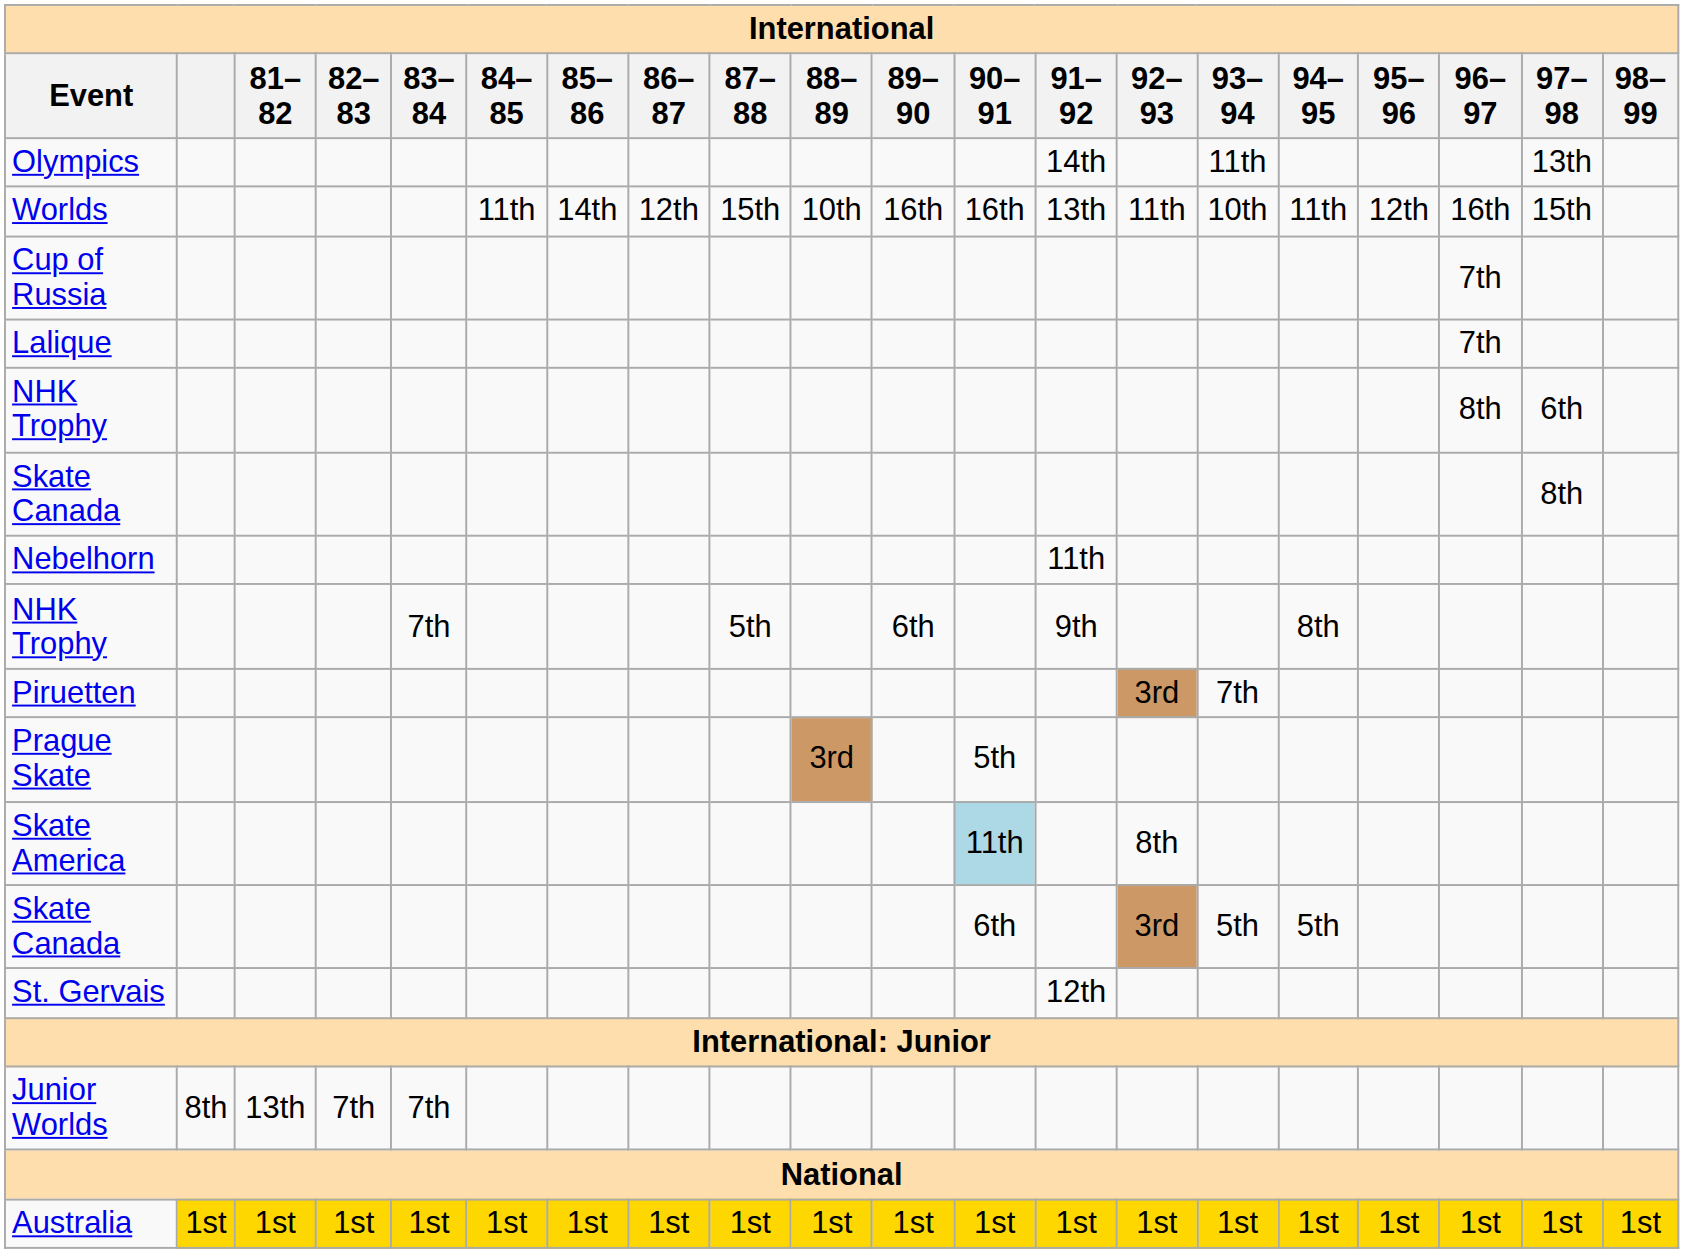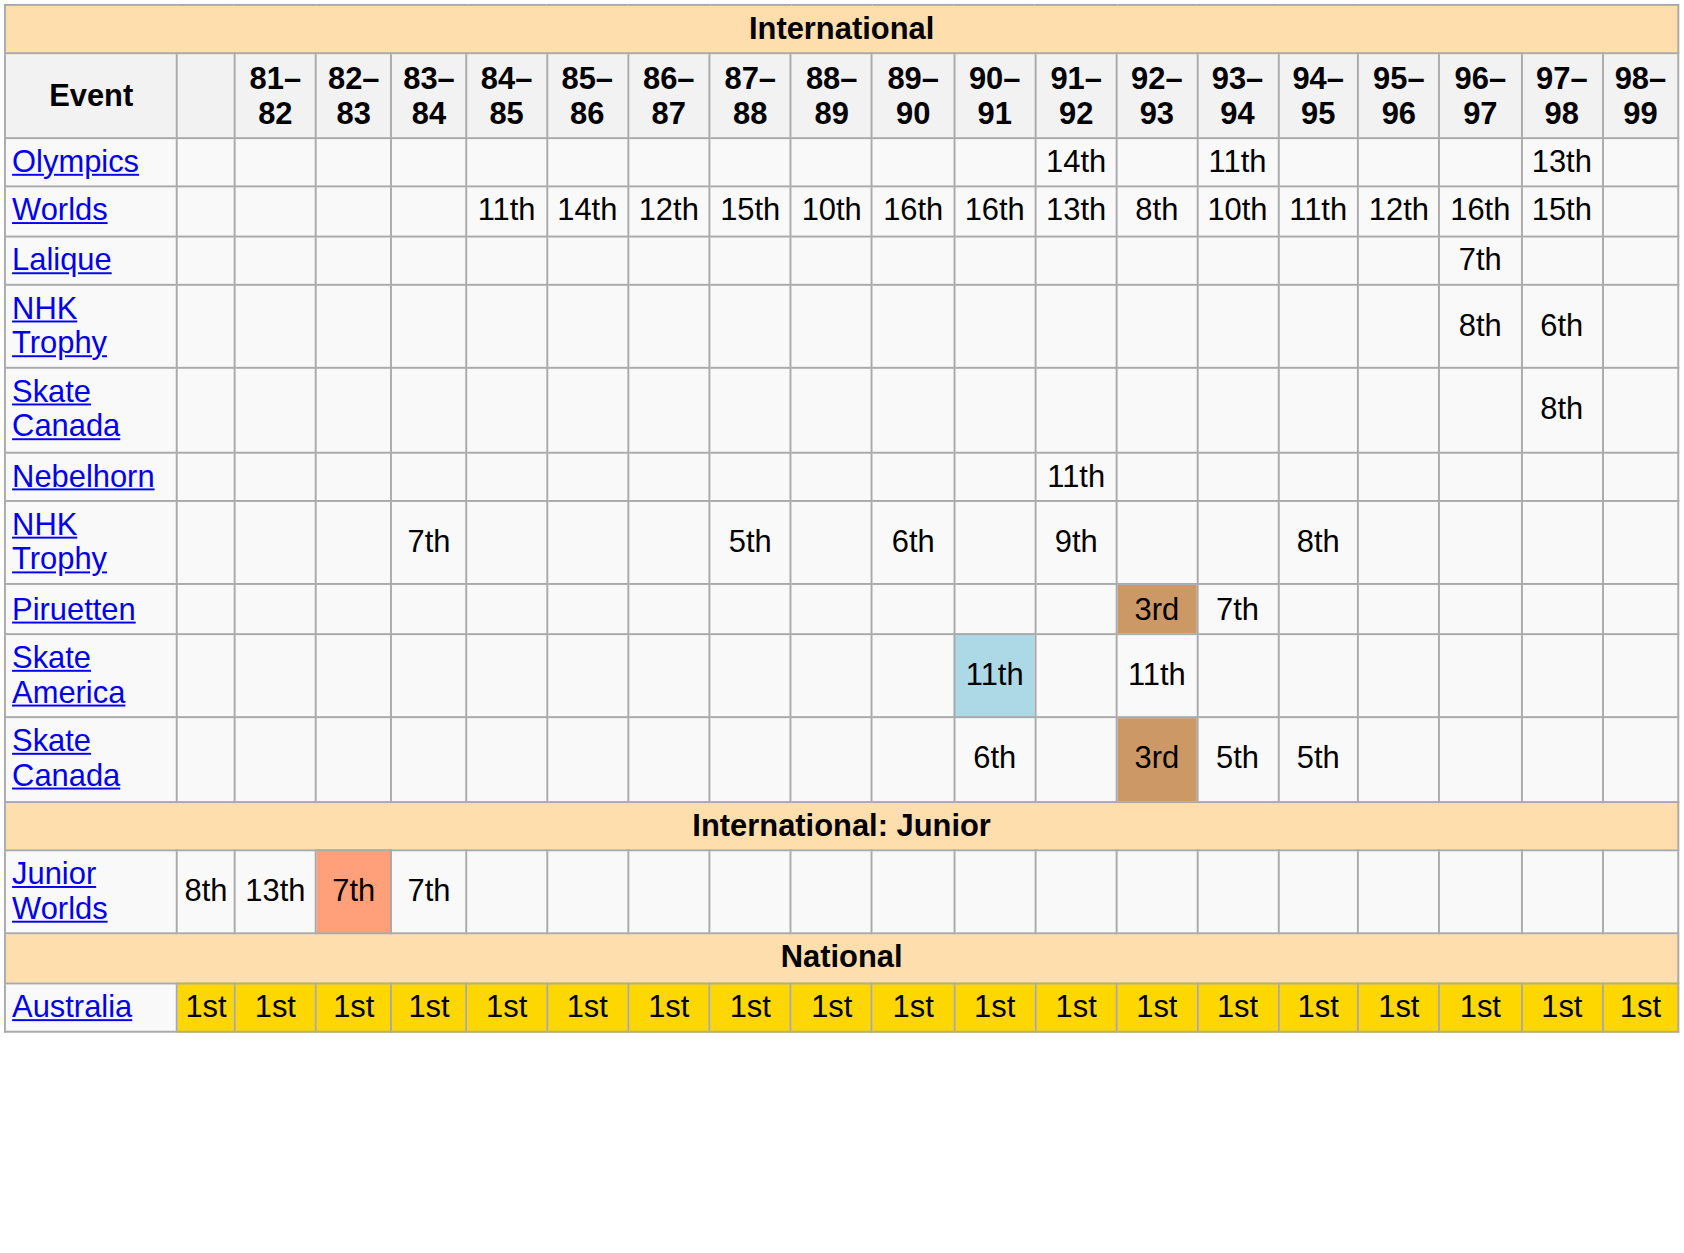 <table class="wikitable" style="text-align:center">
 <tr>
 <th style="background-color: #ffdead; " colspan=20 align=center>International</th>
 </tr>
 <tr>
 <th>Event</th>
 <th></th>
 <th>81–82</th>
 <th>82–83</th>
 <th>83–84</th>
 <th>84–85</th>
 <th>85–86</th>
 <th>86–87</th>
 <th>87–88</th>
 <th>88–89</th>
 <th>89–90</th>
 <th>90–91</th>
 <th>91–92</th>
 <th>92–93</th>
 <th>93–94</th>
 <th>94–95</th>
 <th>95–96</th>
 <th>96–97</th>
 <th>97–98</th>
 <th>98–99</th>
 </tr>
 <tr>
 <td align=left><a href='#'>Olympics</a></td>
 <td></td>
 <td></td>
 <td></td>
 <td></td>
 <td></td>
 <td></td>
 <td></td>
 <td></td>
 <td></td>
 <td></td>
 <td></td>
 <td>14th</td>
 <td></td>
 <td>11th</td>
 <td></td>
 <td></td>
 <td></td>
 <td>13th</td>
 <td></td>
 </tr>
 <tr>
 <td align=left><a href='#'>Worlds</a></td>
 <td></td>
 <td></td>
 <td></td>
 <td></td>
 <td>11th</td>
 <td>14th</td>
 <td>12th</td>
 <td>15th</td>
 <td>10th</td>
 <td>16th</td>
 <td>16th</td>
 <td>13th</td>
-<td>11th</td>
+<td>8th</td>
 <td>10th</td>
 <td>11th</td>
 <td>12th</td>
 <td>16th</td>
 <td>15th</td>
-<td></td>
-</tr>
-<tr>
-<td align=left> <a href='#'>Cup of Russia</a></td>
-<td></td>
-<td></td>
-<td></td>
-<td></td>
-<td></td>
-<td></td>
-<td></td>
-<td></td>
-<td></td>
-<td></td>
-<td></td>
-<td></td>
-<td></td>
-<td></td>
-<td></td>
-<td></td>
-<td>7th</td>
-<td></td>
 <td></td>
 </tr>
 <tr>
 <td align=left> <a href='#'>Lalique</a></td>
 <td></td>
 <td></td>
 <td></td>
 <td></td>
 <td></td>
 <td></td>
 <td></td>
 <td></td>
 <td></td>
 <td></td>
 <td></td>
 <td></td>
 <td></td>
 <td></td>
 <td></td>
 <td></td>
 <td>7th</td>
 <td></td>
 <td></td>
 </tr>
 <tr>
 <td align=left> <a href='#'>NHK Trophy</a></td>
 <td></td>
 <td></td>
 <td></td>
 <td></td>
 <td></td>
 <td></td>
 <td></td>
 <td></td>
 <td></td>
 <td></td>
 <td></td>
 <td></td>
 <td></td>
 <td></td>
 <td></td>
 <td></td>
 <td>8th</td>
 <td>6th</td>
 <td></td>
 </tr>
 <tr>
 <td align=left> <a href='#'>Skate Canada</a></td>
 <td></td>
 <td></td>
 <td></td>
 <td></td>
 <td></td>
 <td></td>
 <td></td>
 <td></td>
 <td></td>
 <td></td>
 <td></td>
 <td></td>
 <td></td>
 <td></td>
 <td></td>
 <td></td>
 <td></td>
 <td>8th</td>
 <td></td>
 </tr>
 <tr>
 <td align=left><a href='#'>Nebelhorn</a></td>
 <td></td>
 <td></td>
 <td></td>
 <td></td>
 <td></td>
 <td></td>
 <td></td>
 <td></td>
 <td></td>
 <td></td>
 <td></td>
 <td>11th</td>
 <td></td>
 <td></td>
 <td></td>
 <td></td>
 <td></td>
 <td></td>
 <td></td>
 </tr>
 <tr>
 <td align=left><a href='#'>NHK Trophy</a></td>
 <td></td>
 <td></td>
 <td></td>
 <td>7th</td>
 <td></td>
 <td></td>
 <td></td>
 <td>5th</td>
 <td></td>
 <td>6th</td>
 <td></td>
 <td>9th</td>
 <td></td>
 <td></td>
 <td>8th</td>
 <td></td>
 <td></td>
 <td></td>
 <td></td>
 </tr>
 <tr>
 <td align=left><a href='#'>Piruetten</a></td>
 <td></td>
 <td></td>
 <td></td>
 <td></td>
 <td></td>
 <td></td>
 <td></td>
 <td></td>
 <td></td>
 <td></td>
 <td></td>
 <td></td>
 <td bgcolor=cc9966>3rd</td>
 <td>7th</td>
 <td></td>
 <td></td>
 <td></td>
 <td></td>
 <td></td>
 </tr>
 <tr>
-<td align=left><a href='#'>Prague Skate</a></td>
-<td></td>
-<td></td>
-<td></td>
-<td></td>
-<td></td>
-<td></td>
-<td></td>
-<td></td>
-<td bgcolor=cc9966>3rd</td>
-<td></td>
-<td>5th</td>
-<td></td>
-<td></td>
-<td></td>
-<td></td>
-<td></td>
-<td></td>
-<td></td>
-<td></td>
-</tr>
-<tr>
 <td align=left><a href='#'>Skate America</a></td>
 <td></td>
 <td></td>
 <td></td>
 <td></td>
 <td></td>
 <td></td>
 <td></td>
 <td></td>
 <td></td>
 <td></td>
 <td style="background: lightblue;">11th</td>
 <td></td>
-<td>8th</td>
+<td>11th</td>
 <td></td>
 <td></td>
 <td></td>
 <td></td>
 <td></td>
 <td></td>
 </tr>
 <tr>
 <td align=left><a href='#'>Skate Canada</a></td>
 <td></td>
 <td></td>
 <td></td>
 <td></td>
 <td></td>
 <td></td>
 <td></td>
 <td></td>
 <td></td>
 <td></td>
 <td>6th</td>
 <td></td>
 <td bgcolor=cc9966>3rd</td>
 <td>5th</td>
 <td>5th</td>
 <td></td>
 <td></td>
 <td></td>
 <td></td>
 </tr>
 <tr>
-<td align=left><a href='#'>St. Gervais</a></td>
-<td></td>
-<td></td>
-<td></td>
-<td></td>
-<td></td>
-<td></td>
-<td></td>
-<td></td>
-<td></td>
-<td></td>
-<td></td>
-<td>12th</td>
-<td></td>
-<td></td>
-<td></td>
-<td></td>
-<td></td>
-<td></td>
-<td></td>
-</tr>
-<tr>
 <th style="background-color: #ffdead; " colspan=20 align=center>International: Junior</th>
 </tr>
 <tr>
 <td align=left><a href='#'>Junior Worlds</a></td>
 <td>8th</td>
 <td>13th</td>
-<td>7th</td>
+<td style="background: lightsalmon;">7th</td>
 <td>7th</td>
 <td></td>
 <td></td>
 <td></td>
 <td></td>
 <td></td>
 <td></td>
 <td></td>
 <td></td>
 <td></td>
 <td></td>
 <td></td>
 <td></td>
 <td></td>
 <td></td>
 <td></td>
 </tr>
 <tr>
 <th style="background-color: #ffdead; " colspan=20 align=center>National</th>
 </tr>
 <tr>
 <td align=left><a href='#'>Australia</a></td>
 <td bgcolor=gold>1st</td>
 <td bgcolor=gold>1st</td>
 <td bgcolor=gold>1st</td>
 <td bgcolor=gold>1st</td>
 <td bgcolor=gold>1st</td>
 <td bgcolor=gold>1st</td>
 <td bgcolor=gold>1st</td>
 <td bgcolor=gold>1st</td>
 <td bgcolor=gold>1st</td>
 <td bgcolor=gold>1st</td>
 <td bgcolor=gold>1st</td>
 <td bgcolor=gold>1st</td>
 <td bgcolor=gold>1st</td>
 <td bgcolor=gold>1st</td>
 <td bgcolor=gold>1st</td>
 <td bgcolor=gold>1st</td>
 <td bgcolor=gold>1st</td>
 <td bgcolor=gold>1st</td>
 <td bgcolor=gold>1st</td>
 </tr>
 </table>
